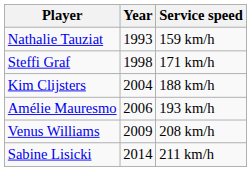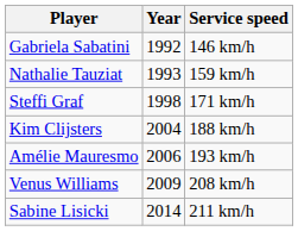 <table class="wikitable sortable">
 <tr>
 <th>Player</th>
 <th>Year</th>
 <th>Service speed</th>
+</tr>
+<tr>
+<td><a href='#'>Gabriela Sabatini</a></td>
+<td>1992</td>
+<td>146 km/h</td>
 </tr>
 <tr>
 <td><a href='#'>Nathalie Tauziat</a></td>
 <td>1993</td>
 <td>159 km/h</td>
 </tr>
 <tr>
 <td><a href='#'>Steffi Graf</a></td>
 <td>1998</td>
 <td>171 km/h</td>
 </tr>
 <tr>
 <td><a href='#'>Kim Clijsters</a></td>
 <td>2004</td>
 <td>188 km/h</td>
 </tr>
 <tr>
 <td><a href='#'>Amélie Mauresmo</a></td>
 <td>2006</td>
 <td>193 km/h</td>
 </tr>
 <tr>
 <td><a href='#'>Venus Williams</a></td>
 <td>2009</td>
 <td>208 km/h</td>
 </tr>
 <tr>
 <td><a href='#'>Sabine Lisicki</a></td>
 <td>2014</td>
 <td>211 km/h</td>
 </tr>
 </table>
